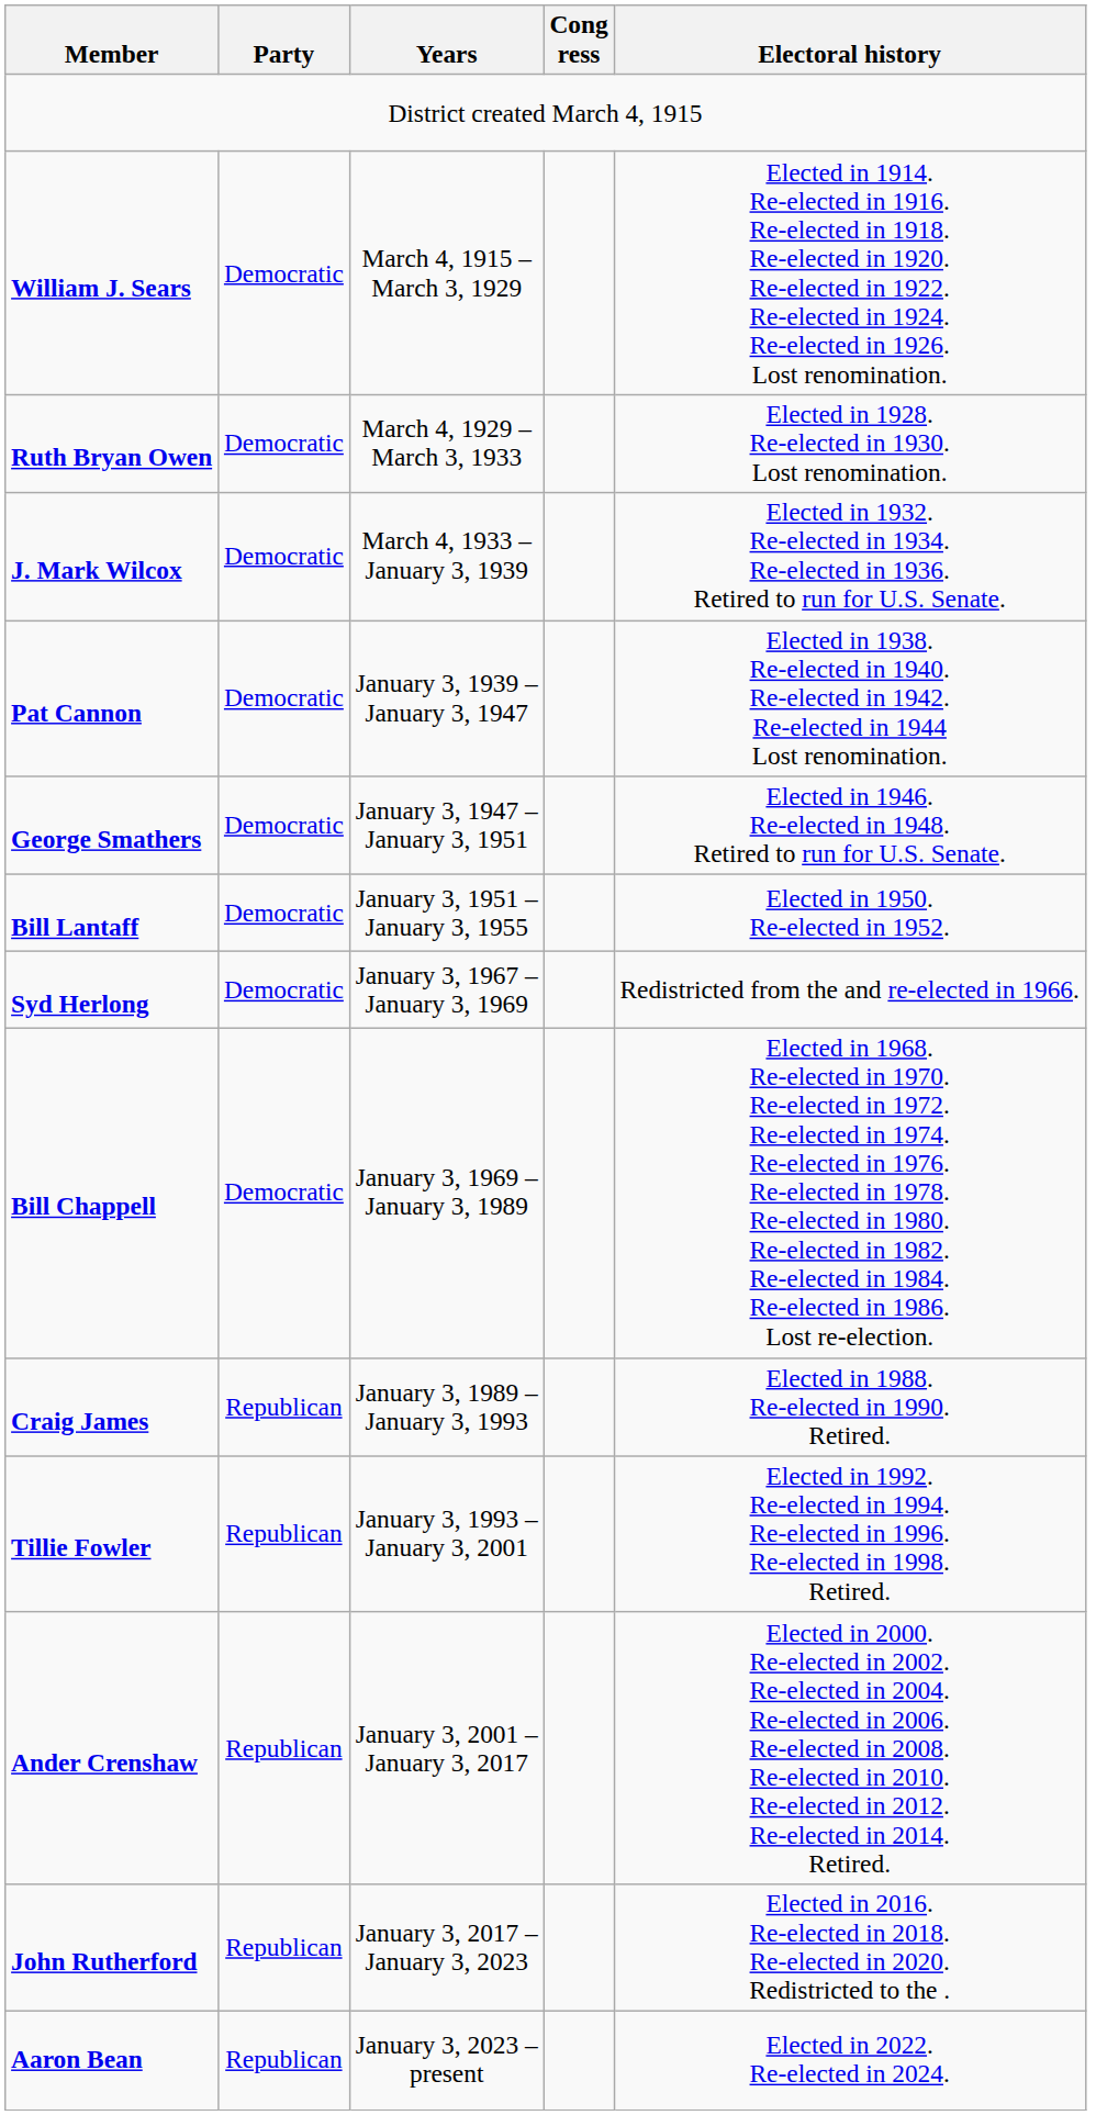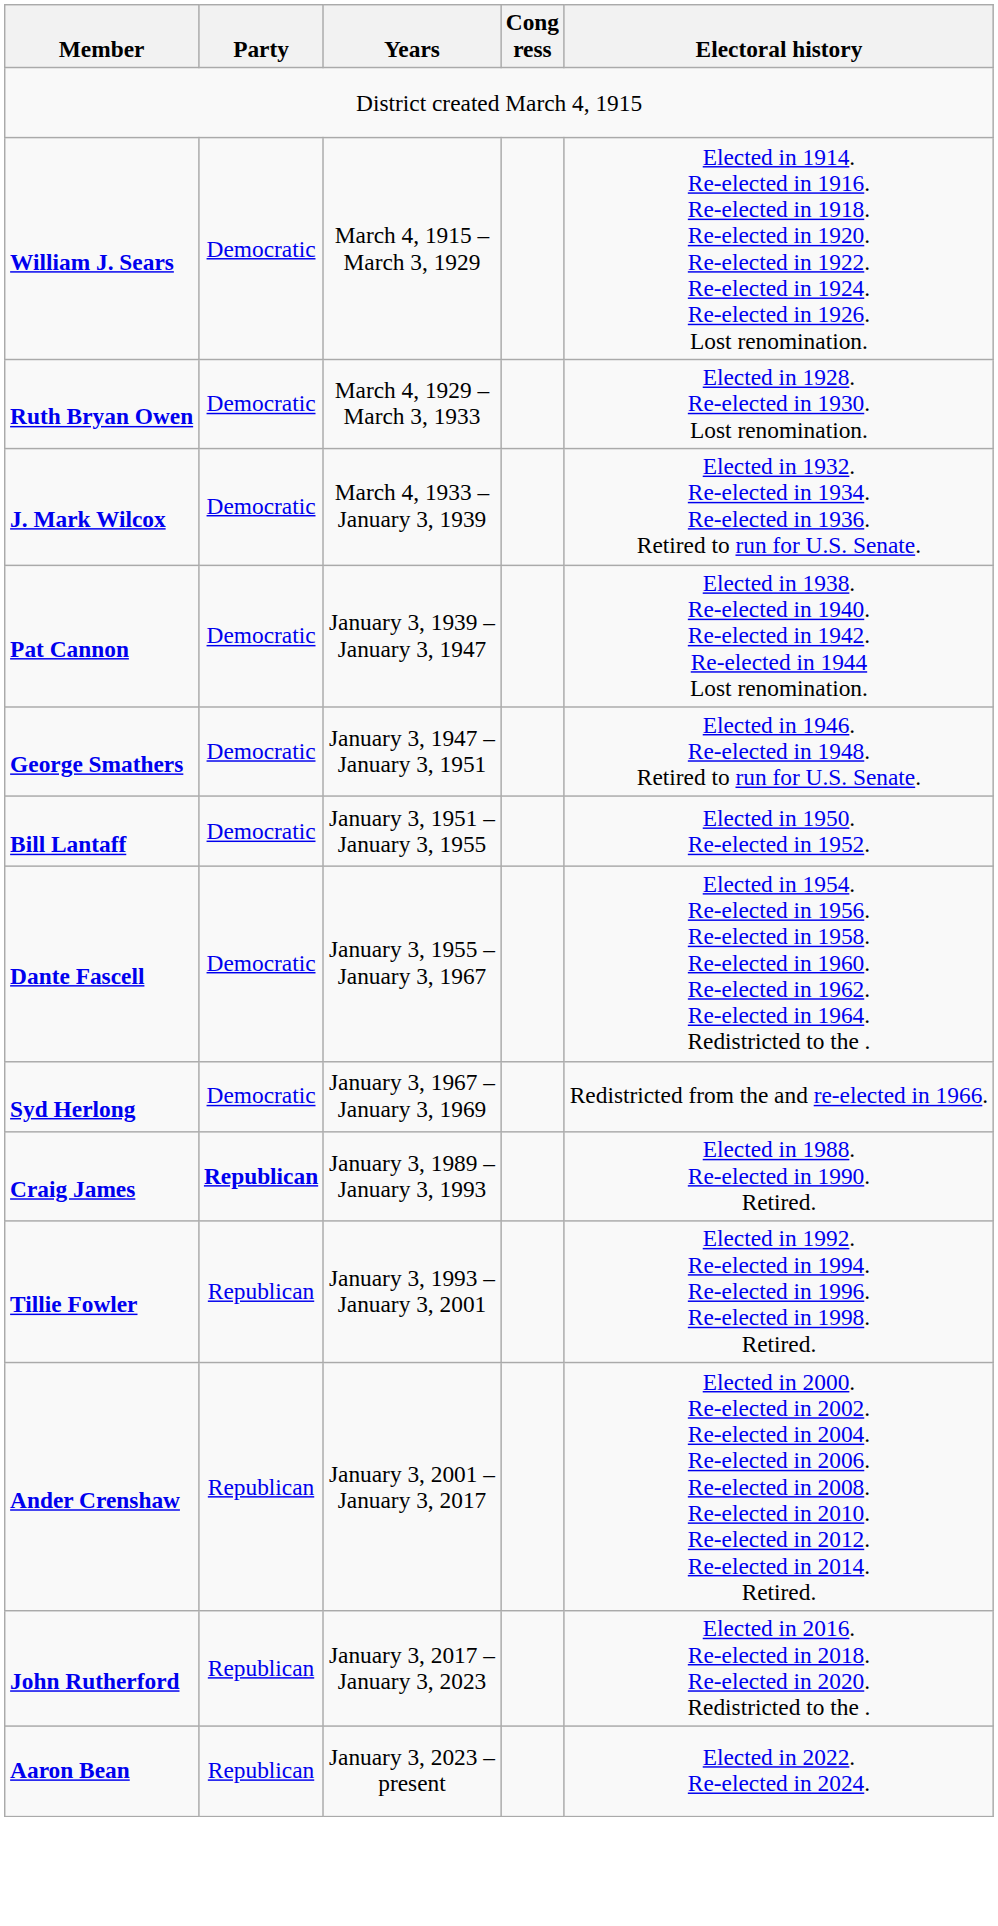 <table class=wikitable style="text-align:center">
 <tr valign=bottom>
 <th>Member</th>
 <th>Party</th>
 <th>Years</th>
 <th>Cong<br>ress</th>
 <th>Electoral history</th>
 </tr>
 <tr style="height:3em">
 <td colspan=5>District created March 4, 1915</td>
 </tr>
 <tr style="height:3em">
 <td align=left><br><strong><a href='#'>William J. Sears</a></strong><br></td>
 <td><a href='#'>Democratic</a></td>
 <td nowrap>March 4, 1915 –<br>March 3, 1929</td>
 <td></td>
 <td><a href='#'>Elected in 1914</a>.<br><a href='#'>Re-elected in 1916</a>.<br><a href='#'>Re-elected in 1918</a>.<br><a href='#'>Re-elected in 1920</a>.<br><a href='#'>Re-elected in 1922</a>.<br><a href='#'>Re-elected in 1924</a>.<br><a href='#'>Re-elected in 1926</a>.<br>Lost renomination.</td>
 </tr>
 <tr style="height:3em">
 <td align=left><br><strong><a href='#'>Ruth Bryan Owen</a></strong><br></td>
 <td><a href='#'>Democratic</a></td>
 <td nowrap>March 4, 1929 –<br>March 3, 1933</td>
 <td></td>
 <td><a href='#'>Elected in 1928</a>.<br><a href='#'>Re-elected in 1930</a>.<br>Lost renomination.</td>
 </tr>
 <tr style="height:3em">
 <td align=left><br><strong><a href='#'>J. Mark Wilcox</a></strong><br></td>
 <td><a href='#'>Democratic</a></td>
 <td nowrap>March 4, 1933 –<br>January 3, 1939</td>
 <td></td>
 <td><a href='#'>Elected in 1932</a>.<br><a href='#'>Re-elected in 1934</a>.<br><a href='#'>Re-elected in 1936</a>.<br>Retired to <a href='#'>run for U.S. Senate</a>.</td>
 </tr>
 <tr style="height:3em">
 <td align=left><br><strong><a href='#'>Pat Cannon</a></strong><br></td>
 <td><a href='#'>Democratic</a></td>
 <td nowrap>January 3, 1939 –<br>January 3, 1947</td>
 <td></td>
 <td><a href='#'>Elected in 1938</a>.<br><a href='#'>Re-elected in 1940</a>.<br><a href='#'>Re-elected in 1942</a>.<br><a href='#'>Re-elected in 1944</a><br>Lost renomination.</td>
 </tr>
 <tr style="height:3em">
 <td align=left><br><strong><a href='#'>George Smathers</a></strong><br></td>
 <td><a href='#'>Democratic</a></td>
 <td nowrap>January 3, 1947 –<br>January 3, 1951</td>
 <td></td>
 <td><a href='#'>Elected in 1946</a>.<br><a href='#'>Re-elected in 1948</a>.<br>Retired to <a href='#'>run for U.S. Senate</a>.</td>
 </tr>
 <tr style="height:3em">
 <td align=left><br><strong><a href='#'>Bill Lantaff</a></strong><br></td>
 <td><a href='#'>Democratic</a></td>
 <td nowrap>January 3, 1951 –<br>January 3, 1955</td>
 <td></td>
 <td><a href='#'>Elected in 1950</a>.<br><a href='#'>Re-elected in 1952</a>.<br></td>
 </tr>
 <tr style="height:3em">
+<td align=left><br><strong><a href='#'>Dante Fascell</a></strong><br></td>
+<td><a href='#'>Democratic</a></td>
+<td nowrap>January 3, 1955 –<br>January 3, 1967</td>
+<td></td>
+<td><a href='#'>Elected in 1954</a>.<br><a href='#'>Re-elected in 1956</a>.<br><a href='#'>Re-elected in 1958</a>.<br><a href='#'>Re-elected in 1960</a>.<br><a href='#'>Re-elected in 1962</a>.<br><a href='#'>Re-elected in 1964</a>.<br>Redistricted to the .</td>
+</tr>
+<tr style="height:3em">
 <td align=left><br><strong><a href='#'>Syd Herlong</a></strong><br></td>
 <td><a href='#'>Democratic</a></td>
 <td nowrap>January 3, 1967 –<br>January 3, 1969</td>
 <td></td>
 <td>Redistricted from the  and <a href='#'>re-elected in 1966</a>.<br></td>
 </tr>
 <tr style="height:3em">
-<td align=left><br><strong><a href='#'>Bill Chappell</a></strong><br></td>
-<td><a href='#'>Democratic</a></td>
-<td nowrap>January 3, 1969 –<br>January 3, 1989</td>
-<td></td>
-<td><a href='#'>Elected in 1968</a>.<br><a href='#'>Re-elected in 1970</a>.<br><a href='#'>Re-elected in 1972</a>.<br><a href='#'>Re-elected in 1974</a>.<br><a href='#'>Re-elected in 1976</a>.<br><a href='#'>Re-elected in 1978</a>.<br><a href='#'>Re-elected in 1980</a>.<br><a href='#'>Re-elected in 1982</a>.<br><a href='#'>Re-elected in 1984</a>.<br><a href='#'>Re-elected in 1986</a>.<br>Lost re-election.</td>
-</tr>
-<tr style="height:3em">
 <td align=left><br><strong><a href='#'>Craig James</a></strong><br></td>
-<td><a href='#'>Republican</a></td>
+<td><strong><a href='#'>Republican</a></strong></td>
 <td nowrap>January 3, 1989 –<br>January 3, 1993</td>
 <td></td>
 <td><a href='#'>Elected in 1988</a>.<br><a href='#'>Re-elected in 1990</a>.<br>Retired.</td>
 </tr>
 <tr style="height:3em">
 <td align=left><br><strong><a href='#'>Tillie Fowler</a></strong><br></td>
 <td><a href='#'>Republican</a></td>
 <td nowrap>January 3, 1993 –<br>January 3, 2001</td>
 <td></td>
 <td><a href='#'>Elected in 1992</a>.<br><a href='#'>Re-elected in 1994</a>.<br><a href='#'>Re-elected in 1996</a>.<br><a href='#'>Re-elected in 1998</a>.<br>Retired.</td>
 </tr>
 <tr style="height:3em">
 <td align=left><br><strong><a href='#'>Ander Crenshaw</a></strong><br></td>
 <td><a href='#'>Republican</a></td>
 <td nowrap>January 3, 2001 –<br>January 3, 2017</td>
 <td></td>
 <td><a href='#'>Elected in 2000</a>.<br><a href='#'>Re-elected in 2002</a>.<br><a href='#'>Re-elected in 2004</a>.<br><a href='#'>Re-elected in 2006</a>.<br><a href='#'>Re-elected in 2008</a>.<br><a href='#'>Re-elected in 2010</a>.<br><a href='#'>Re-elected in 2012</a>.<br><a href='#'>Re-elected in 2014</a>.<br>Retired.</td>
 </tr>
 <tr style="height:3em">
 <td align=left><br><strong><a href='#'>John Rutherford</a></strong><br></td>
 <td><a href='#'>Republican</a></td>
 <td nowrap>January 3, 2017 –<br>January 3, 2023</td>
 <td></td>
 <td><a href='#'>Elected in 2016</a>.<br><a href='#'>Re-elected in 2018</a>.<br><a href='#'>Re-elected in 2020</a>.<br>Redistricted to the .</td>
 </tr>
 <tr>
 <td align=left><br><strong><a href='#'>Aaron Bean</a></strong><br><br></td>
 <td><a href='#'>Republican</a></td>
 <td>January 3, 2023 –<br>present</td>
 <td></td>
 <td><a href='#'>Elected in 2022</a>.<br><a href='#'>Re-elected in 2024</a>.</td>
 </tr>
 </table>
